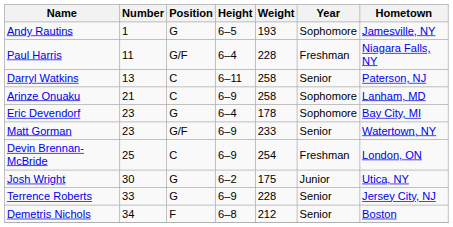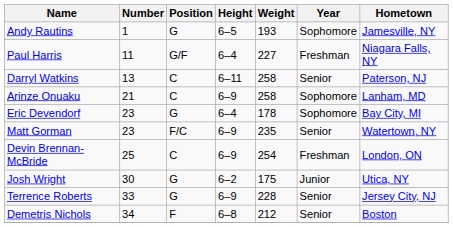 <table class="wikitable" style="font-size: 95%;">
 <tr>
 <th>Name</th>
 <th>Number</th>
 <th>Position</th>
 <th>Height</th>
 <th>Weight</th>
 <th>Year</th>
 <th>Hometown</th>
 </tr>
 <tr>
 <td><a href='#'>Andy Rautins</a></td>
 <td>1</td>
 <td>G</td>
 <td>6–5</td>
 <td>193</td>
 <td>Sophomore</td>
 <td><a href='#'>Jamesville, NY</a></td>
 </tr>
 <tr>
 <td><a href='#'>Paul Harris</a></td>
 <td>11</td>
 <td>G/F</td>
 <td>6–4</td>
-<td>228</td>
+<td>227</td>
 <td>Freshman</td>
 <td><a href='#'>Niagara Falls, NY</a></td>
 </tr>
 <tr>
 <td><a href='#'>Darryl Watkins</a></td>
 <td>13</td>
 <td>C</td>
 <td>6–11</td>
 <td>258</td>
 <td>Senior</td>
 <td><a href='#'>Paterson, NJ</a></td>
 </tr>
 <tr>
 <td><a href='#'>Arinze Onuaku</a></td>
 <td>21</td>
 <td>C</td>
 <td>6–9</td>
 <td>258</td>
 <td>Sophomore</td>
 <td><a href='#'>Lanham, MD</a></td>
 </tr>
 <tr>
 <td><a href='#'>Eric Devendorf</a></td>
 <td>23</td>
 <td>G</td>
 <td>6–4</td>
 <td>178</td>
 <td>Sophomore</td>
 <td><a href='#'>Bay City, MI</a></td>
 </tr>
 <tr>
 <td><a href='#'>Matt Gorman</a></td>
 <td>23</td>
-<td>G/F</td>
+<td>F/C</td>
 <td>6–9</td>
-<td>233</td>
+<td>235</td>
 <td>Senior</td>
 <td><a href='#'>Watertown, NY</a></td>
 </tr>
 <tr>
 <td><a href='#'>Devin Brennan-McBride</a></td>
 <td>25</td>
 <td>C</td>
 <td>6–9</td>
 <td>254</td>
 <td>Freshman</td>
 <td><a href='#'>London, ON</a></td>
 </tr>
 <tr>
 <td><a href='#'>Josh Wright</a></td>
 <td>30</td>
 <td>G</td>
 <td>6–2</td>
 <td>175</td>
 <td>Junior</td>
 <td><a href='#'>Utica, NY</a></td>
 </tr>
 <tr>
 <td><a href='#'>Terrence Roberts</a></td>
 <td>33</td>
 <td>G</td>
 <td>6–9</td>
 <td>228</td>
 <td>Senior</td>
 <td><a href='#'>Jersey City, NJ</a></td>
 </tr>
 <tr>
 <td><a href='#'>Demetris Nichols</a></td>
 <td>34</td>
 <td>F</td>
 <td>6–8</td>
 <td>212</td>
 <td>Senior</td>
 <td><a href='#'>Boston</a></td>
 </tr>
 <tr>
 </tr>
 </table>
